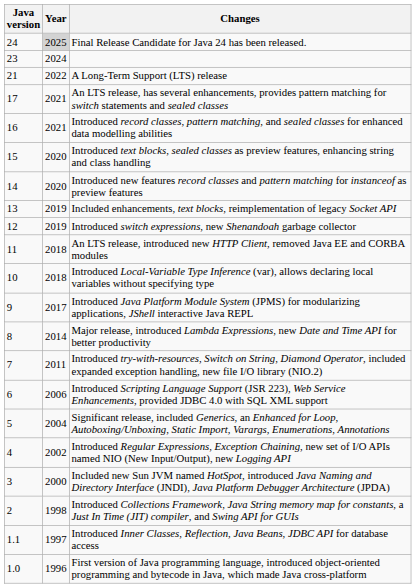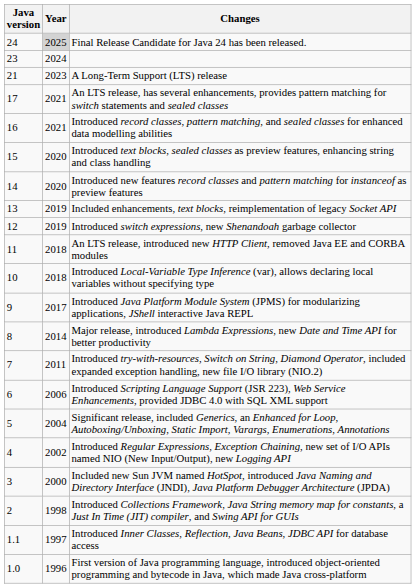 <table class="wikitable">
 <tr>
 <th>Java<br>version</th>
 <th>Year</th>
 <th>Changes</th>
 </tr>
 <tr>
 <td>24</td>
 <td style="background: lightgrey;">2025</td>
 <td>Final Release Candidate for Java 24 has been released.</td>
 </tr>
 <tr>
 <td>23</td>
 <td>2024</td>
 <td></td>
 </tr>
 <tr>
 <td>21</td>
-<td>2022</td>
+<td>2023</td>
 <td>A Long-Term Support (LTS) release</td>
 </tr>
 <tr>
 <td>17</td>
 <td>2021</td>
 <td>An LTS release, has several enhancements, provides pattern matching for <em>switch</em> statements and <em>sealed classes</em></td>
 </tr>
 <tr>
 <td>16</td>
 <td>2021</td>
 <td>Introduced <em>record classes</em>, <em>pattern matching</em>, and <em>sealed classes</em> for enhanced data modelling abilities</td>
 </tr>
 <tr>
 <td>15</td>
 <td>2020</td>
 <td>Introduced <em>text blocks</em>, <em>sealed classes</em> as preview features, enhancing string and class handling</td>
 </tr>
 <tr>
 <td>14</td>
 <td>2020</td>
 <td>Introduced new features <em>record classes</em> and <em>pattern matching</em> for <em>instanceof</em> as preview features</td>
 </tr>
 <tr>
 <td>13</td>
 <td>2019</td>
 <td>Included enhancements, <em>text blocks</em>, reimplementation of legacy <em>Socket API</em></td>
 </tr>
 <tr>
 <td>12</td>
 <td>2019</td>
 <td>Introduced <em>switch expressions</em>, new <em>Shenandoah</em> garbage collector</td>
 </tr>
 <tr>
 <td>11</td>
 <td>2018</td>
 <td>An LTS release, introduced new <em>HTTP Client</em>, removed Java EE and CORBA modules</td>
 </tr>
 <tr>
 <td>10</td>
 <td>2018</td>
 <td>Introduced <em>Local-Variable Type Inference</em> (var), allows declaring local variables without specifying type</td>
 </tr>
 <tr>
 <td>9</td>
 <td>2017</td>
 <td>Introduced <em>Java Platform Module System</em> (JPMS) for modularizing applications, <em>JShell</em> interactive Java REPL</td>
 </tr>
 <tr>
 <td>8</td>
 <td>2014</td>
 <td>Major release, introduced <em>Lambda Expressions</em>, new <em>Date and Time API</em> for better productivity</td>
 </tr>
 <tr>
 <td>7</td>
 <td>2011</td>
 <td>Introduced <em>try-with-resources</em>, <em>Switch on String</em>, <em>Diamond Operator</em>, included expanded exception handling, new file I/O library (NIO.2)</td>
 </tr>
 <tr>
 <td>6</td>
 <td>2006</td>
 <td>Introduced <em>Scripting Language Support</em> (JSR 223), <em>Web Service Enhancements</em>, provided JDBC 4.0 with SQL XML support</td>
 </tr>
 <tr>
 <td>5</td>
 <td>2004</td>
 <td>Significant release, included <em>Generics</em>, an <em>Enhanced for Loop</em>, <em>Autoboxing/Unboxing</em>, <em>Static Import</em>, <em>Varargs</em>, <em>Enumerations</em>, <em>Annotations</em></td>
 </tr>
 <tr>
 <td>4</td>
 <td>2002</td>
 <td>Introduced <em>Regular Expressions</em>, <em>Exception Chaining</em>, new set of I/O APIs named NIO (New Input/Output), new <em>Logging API</em></td>
 </tr>
 <tr>
 <td>3</td>
 <td>2000</td>
 <td>Included new Sun JVM named <em>HotSpot</em>, introduced <em>Java Naming and Directory Interface</em> (JNDI), <em>Java Platform Debugger Architecture</em> (JPDA)</td>
 </tr>
 <tr>
 <td>2</td>
 <td>1998</td>
 <td>Introduced <em>Collections Framework</em>, <em>Java String memory map for constants</em>, a <em>Just In Time (JIT) compiler</em>, and <em>Swing API for GUIs</em></td>
 </tr>
 <tr>
 <td>1.1</td>
 <td>1997</td>
 <td>Introduced <em>Inner Classes</em>, <em>Reflection</em>, <em>Java Beans</em>, <em>JDBC API</em> for database access</td>
 </tr>
 <tr>
 <td>1.0</td>
 <td>1996</td>
 <td>First version of Java programming language, introduced object-oriented programming and bytecode in Java, which made Java cross-platform</td>
 </tr>
 </table>
